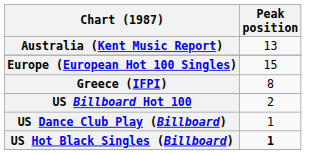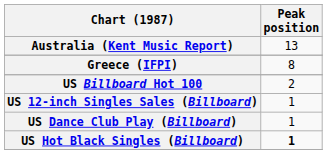 <table class="wikitable sortable plainrowheaders" style="text-align:center">
 <tr>
 <th>Chart (1987)</th>
 <th>Peak<br>position</th>
 </tr>
 <tr>
 <th scope="row">Australia (<a href='#'>Kent Music Report</a>)</th>
 <td>13</td>
 </tr>
 <tr>
 </tr>
 <tr>
-</tr>
-<tr>
-<th scope="row">Europe (<a href='#'>European Hot 100 Singles</a>)</th>
-<td>15</td>
 </tr>
 <tr>
 <th scope="row">Greece (<a href='#'>IFPI</a>)</th>
 <td>8</td>
 </tr>
 <tr>
 </tr>
 <tr>
 </tr>
 <tr>
 </tr>
 <tr>
 </tr>
 <tr>
 </tr>
 <tr>
 </tr>
 <tr>
 <th scope="row">US <a href='#'><em>Billboard</em> Hot 100</a></th>
 <td>2</td>
 </tr>
 <tr>
+<th scope="row">US <a href='#'>12-inch Singles Sales</a> (<em><a href='#'>Billboard</a></em>)<br></th>
+<td>1</td>
+</tr>
+<tr>
 <th scope="row">US <a href='#'>Dance Club Play</a> (<em><a href='#'>Billboard</a></em>)<br></th>
 <td>1</td>
 </tr>
 <tr>
 <th scope="row">US <a href='#'>Hot Black Singles</a> (<em><a href='#'>Billboard</a></em>)</th>
 <td><strong>1</strong></td>
 </tr>
 <tr>
 </tr>
 </table>
